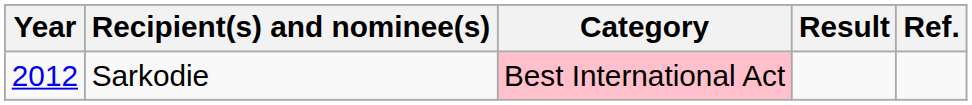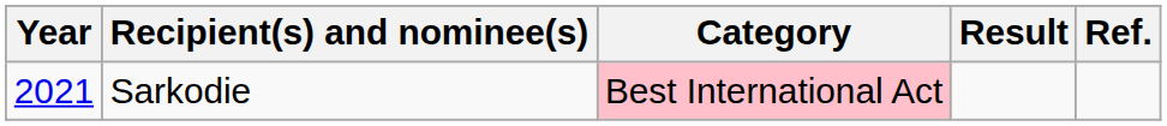 <table class="wikitable">
 <tr>
 <th>Year</th>
 <th>Recipient(s) and nominee(s)</th>
 <th>Category</th>
 <th>Result</th>
 <th>Ref.</th>
 </tr>
 <tr>
-<td><a href='#'>2012</a></td>
+<td><a href='#'>2021</a></td>
 <td>Sarkodie</td>
 <td style="background: pink;">Best International Act</td>
 <td></td>
 <td></td>
 </tr>
 </table>
